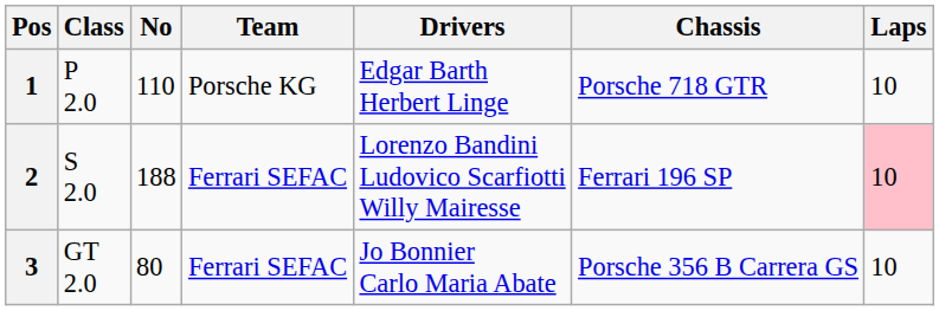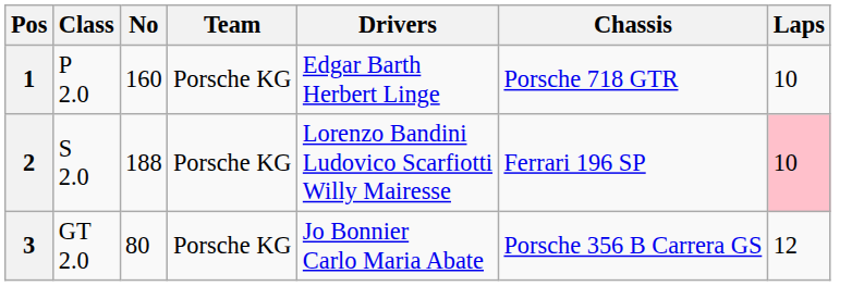 <table class="wikitable" style="font-size: 95%;">
 <tr>
 <th>Pos</th>
 <th>Class</th>
 <th>No</th>
 <th>Team</th>
 <th>Drivers</th>
 <th>Chassis</th>
 <th>Laps</th>
 </tr>
 <tr style=>
 <th>1</th>
 <td>P<br>2.0</td>
-<td>110</td>
+<td>160</td>
 <td> Porsche KG</td>
 <td> <a href='#'>Edgar Barth</a><br> <a href='#'>Herbert Linge</a><br></td>
 <td><a href='#'>Porsche 718 GTR</a></td>
 <td>10</td>
 </tr>
 <tr>
 <th>2</th>
 <td>S<br>2.0</td>
 <td>188</td>
-<td> <a href='#'>Ferrari SEFAC</a></td>
+<td> Porsche KG</td>
 <td> <a href='#'>Lorenzo Bandini</a><br> <a href='#'>Ludovico Scarfiotti</a><br> <a href='#'>Willy Mairesse</a></td>
 <td><a href='#'>Ferrari 196 SP</a></td>
 <td style="background: pink;">10</td>
 </tr>
 <tr style=>
 <th>3</th>
 <td>GT<br>2.0</td>
 <td>80</td>
-<td> <a href='#'>Ferrari SEFAC</a></td>
+<td> Porsche KG</td>
 <td> <a href='#'>Jo Bonnier</a><br> <a href='#'>Carlo Maria Abate</a></td>
 <td><a href='#'>Porsche 356 B Carrera GS</a></td>
-<td>10</td>
+<td>12</td>
 </tr>
 </table>
